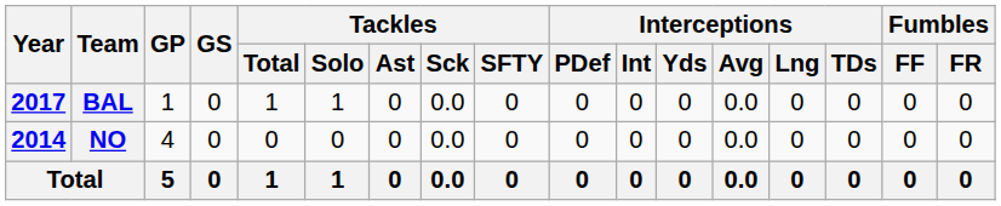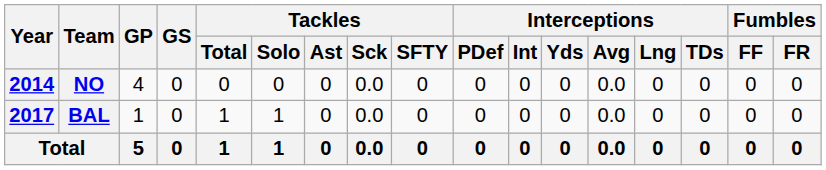 <table class="wikitable" style="text-align: center;">
 <tr>
 <th rowspan=2>Year</th>
 <th rowspan=2>Team</th>
 <th rowspan=2>GP</th>
 <th rowspan=2>GS</th>
 <th colspan=5>Tackles</th>
 <th colspan=6>Interceptions</th>
 <th colspan=2>Fumbles</th>
 </tr>
 <tr>
 <th>Total</th>
 <th>Solo</th>
 <th>Ast</th>
 <th>Sck</th>
 <th>SFTY</th>
 <th>PDef</th>
 <th>Int</th>
 <th>Yds</th>
 <th>Avg</th>
 <th>Lng</th>
 <th>TDs</th>
 <th>FF</th>
 <th>FR</th>
 </tr>
 <tr>
-<th><a href='#'>2017</a></th>
-<th><a href='#'>BAL</a></th>
-<td>1</td>
+<th><a href='#'>2014</a></th>
+<th><a href='#'>NO</a></th>
+<td>4</td>
 <td>0</td>
-<td>1</td>
-<td>1</td>
+<td>0</td>
+<td>0</td>
 <td>0</td>
 <td>0.0</td>
 <td>0</td>
 <td>0</td>
 <td>0</td>
 <td>0</td>
 <td>0.0</td>
 <td>0</td>
 <td>0</td>
 <td>0</td>
 <td>0</td>
 </tr>
 <tr>
-<th><a href='#'>2014</a></th>
-<th><a href='#'>NO</a></th>
-<td>4</td>
+<th><a href='#'>2017</a></th>
+<th><a href='#'>BAL</a></th>
+<td>1</td>
 <td>0</td>
-<td>0</td>
-<td>0</td>
+<td>1</td>
+<td>1</td>
 <td>0</td>
 <td>0.0</td>
 <td>0</td>
 <td>0</td>
 <td>0</td>
 <td>0</td>
 <td>0.0</td>
 <td>0</td>
 <td>0</td>
 <td>0</td>
 <td>0</td>
 </tr>
 <tr>
 <th colspan=2>Total</th>
 <th>5</th>
 <th>0</th>
 <th>1</th>
 <th>1</th>
 <th>0</th>
 <th>0.0</th>
 <th>0</th>
 <th>0</th>
 <th>0</th>
 <th>0</th>
 <th>0.0</th>
 <th>0</th>
 <th>0</th>
 <th>0</th>
 <th>0</th>
 </tr>
 </table>
